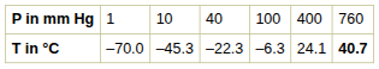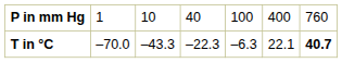 <table border="1" cellspacing="0" cellpadding="6" style="margin: 0 0 0 0.5em; background: white; border-collapse: collapse; border-color: #C0C090;">
 <tr>
 <td><strong>P in mm Hg</strong></td>
 <td>1</td>
 <td>10</td>
 <td>40</td>
 <td>100</td>
 <td>400</td>
 <td>760</td>
 </tr>
 <tr>
 <td><strong>T in °C</strong></td>
 <td>–70.0</td>
-<td>–45.3</td>
+<td>–43.3</td>
 <td>–22.3</td>
 <td>–6.3</td>
-<td>24.1</td>
+<td>22.1</td>
 <td><strong>40.7</strong></td>
 </tr>
 </table>
